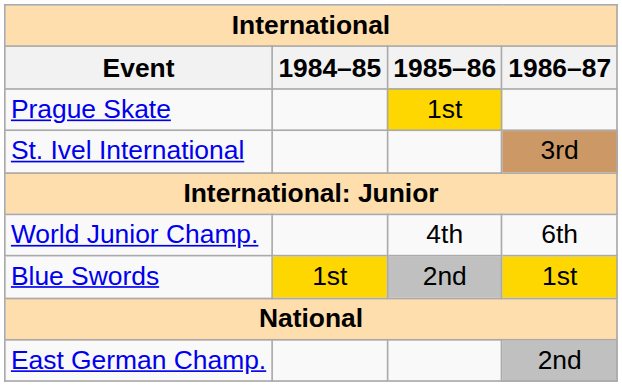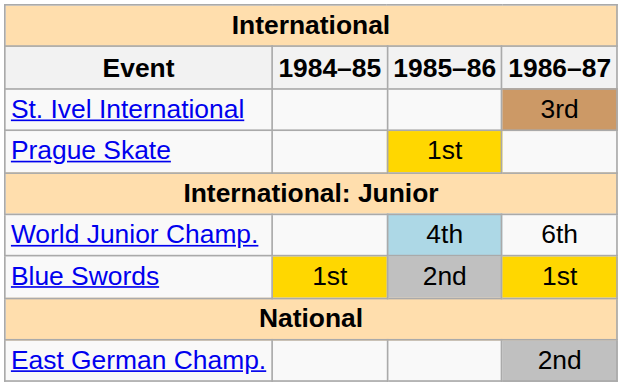 <table class="wikitable" style="text-align:center">
 <tr>
 <th style="background-color: #ffdead; " colspan=4 align=center>International</th>
 </tr>
 <tr>
 <th>Event</th>
 <th>1984–85</th>
 <th>1985–86</th>
 <th>1986–87</th>
 </tr>
 <tr>
+<td align=left><a href='#'>St. Ivel International</a></td>
+<td></td>
+<td></td>
+<td bgcolor=cc9966>3rd</td>
+</tr>
+<tr>
 <td align=left><a href='#'>Prague Skate</a></td>
 <td></td>
 <td bgcolor=gold>1st</td>
 <td></td>
-</tr>
-<tr>
-<td align=left><a href='#'>St. Ivel International</a></td>
-<td></td>
-<td></td>
-<td bgcolor=cc9966>3rd</td>
 </tr>
 <tr>
 <th style="background-color: #ffdead; " colspan=4 align=center>International: Junior</th>
 </tr>
 <tr>
 <td align=left><a href='#'>World Junior Champ.</a></td>
 <td></td>
-<td>4th</td>
+<td style="background: lightblue;">4th</td>
 <td>6th</td>
 </tr>
 <tr>
 <td align=left><a href='#'>Blue Swords</a></td>
 <td bgcolor=gold>1st</td>
 <td bgcolor=silver>2nd</td>
 <td bgcolor=gold>1st</td>
 </tr>
 <tr>
 <th style="background-color: #ffdead; " colspan=4 align=center>National</th>
 </tr>
 <tr>
 <td align=left><a href='#'>East German Champ.</a></td>
 <td></td>
 <td></td>
 <td bgcolor=silver>2nd</td>
 </tr>
 </table>
